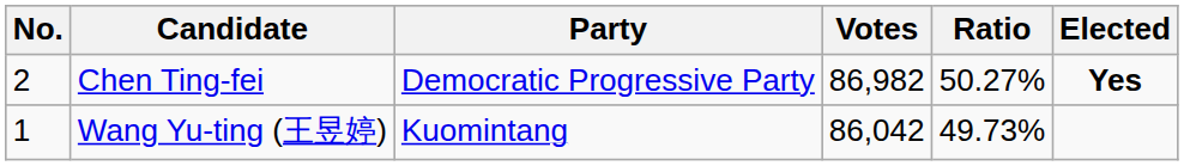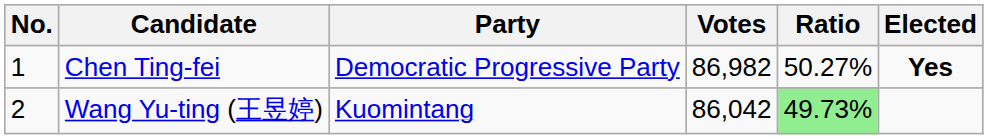 <table class=wikitable>
 <tr>
 <th>No.</th>
 <th>Candidate</th>
 <th>Party</th>
 <th>Votes</th>
 <th>Ratio</th>
 <th>Elected</th>
 </tr>
 <tr>
-<td>2</td>
+<td>1</td>
 <td><a href='#'>Chen Ting-fei</a></td>
 <td><a href='#'>Democratic Progressive Party</a></td>
 <td align="right">86,982</td>
 <td align="right">50.27%</td>
 <td align="center"><strong>Yes</strong></td>
 </tr>
 <tr>
-<td>1</td>
+<td>2</td>
 <td><a href='#'>Wang Yu-ting</a>  (<a href='#'>王昱婷</a>)</td>
 <td><a href='#'>Kuomintang</a></td>
 <td align="right">86,042</td>
-<td align="right">49.73%</td>
+<td align="right" style="background: lightgreen;">49.73%</td>
 <td></td>
 </tr>
 </table>
